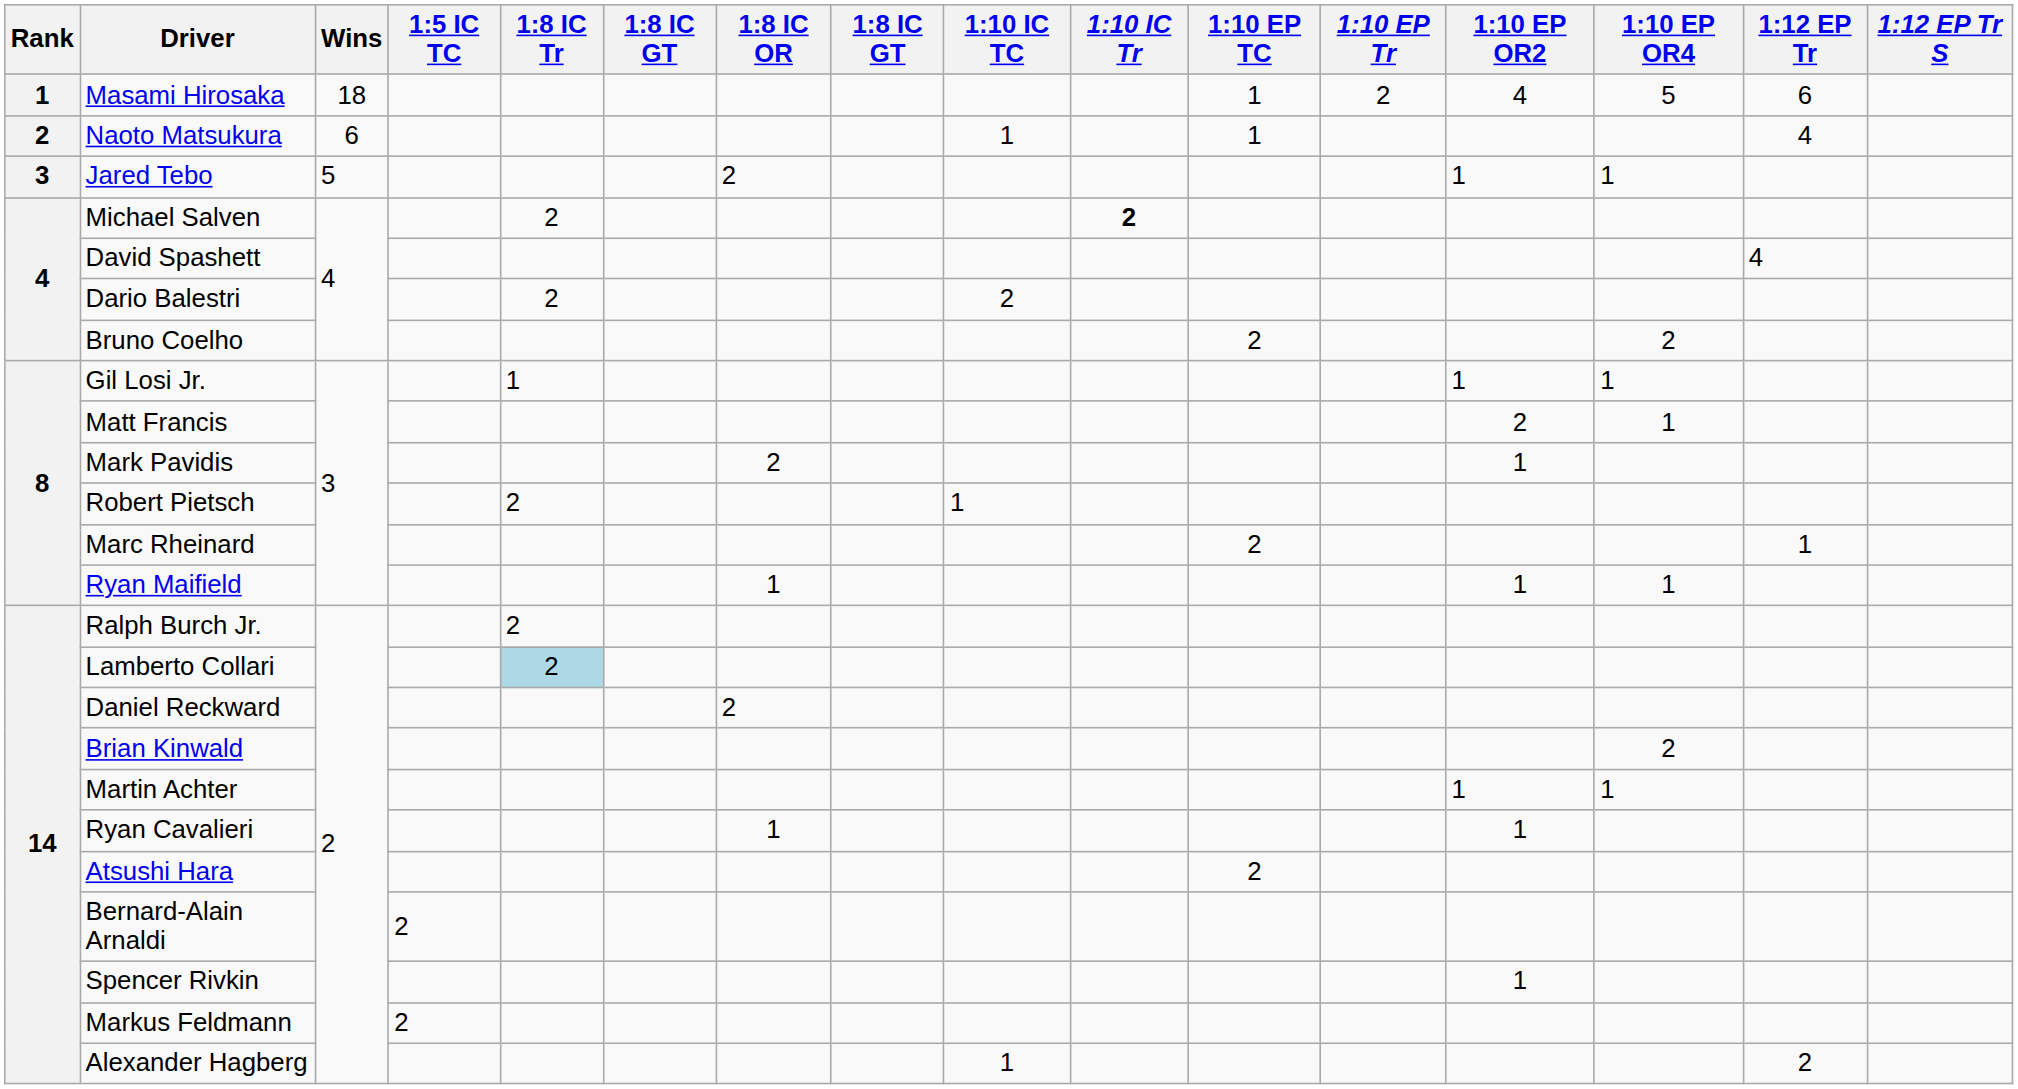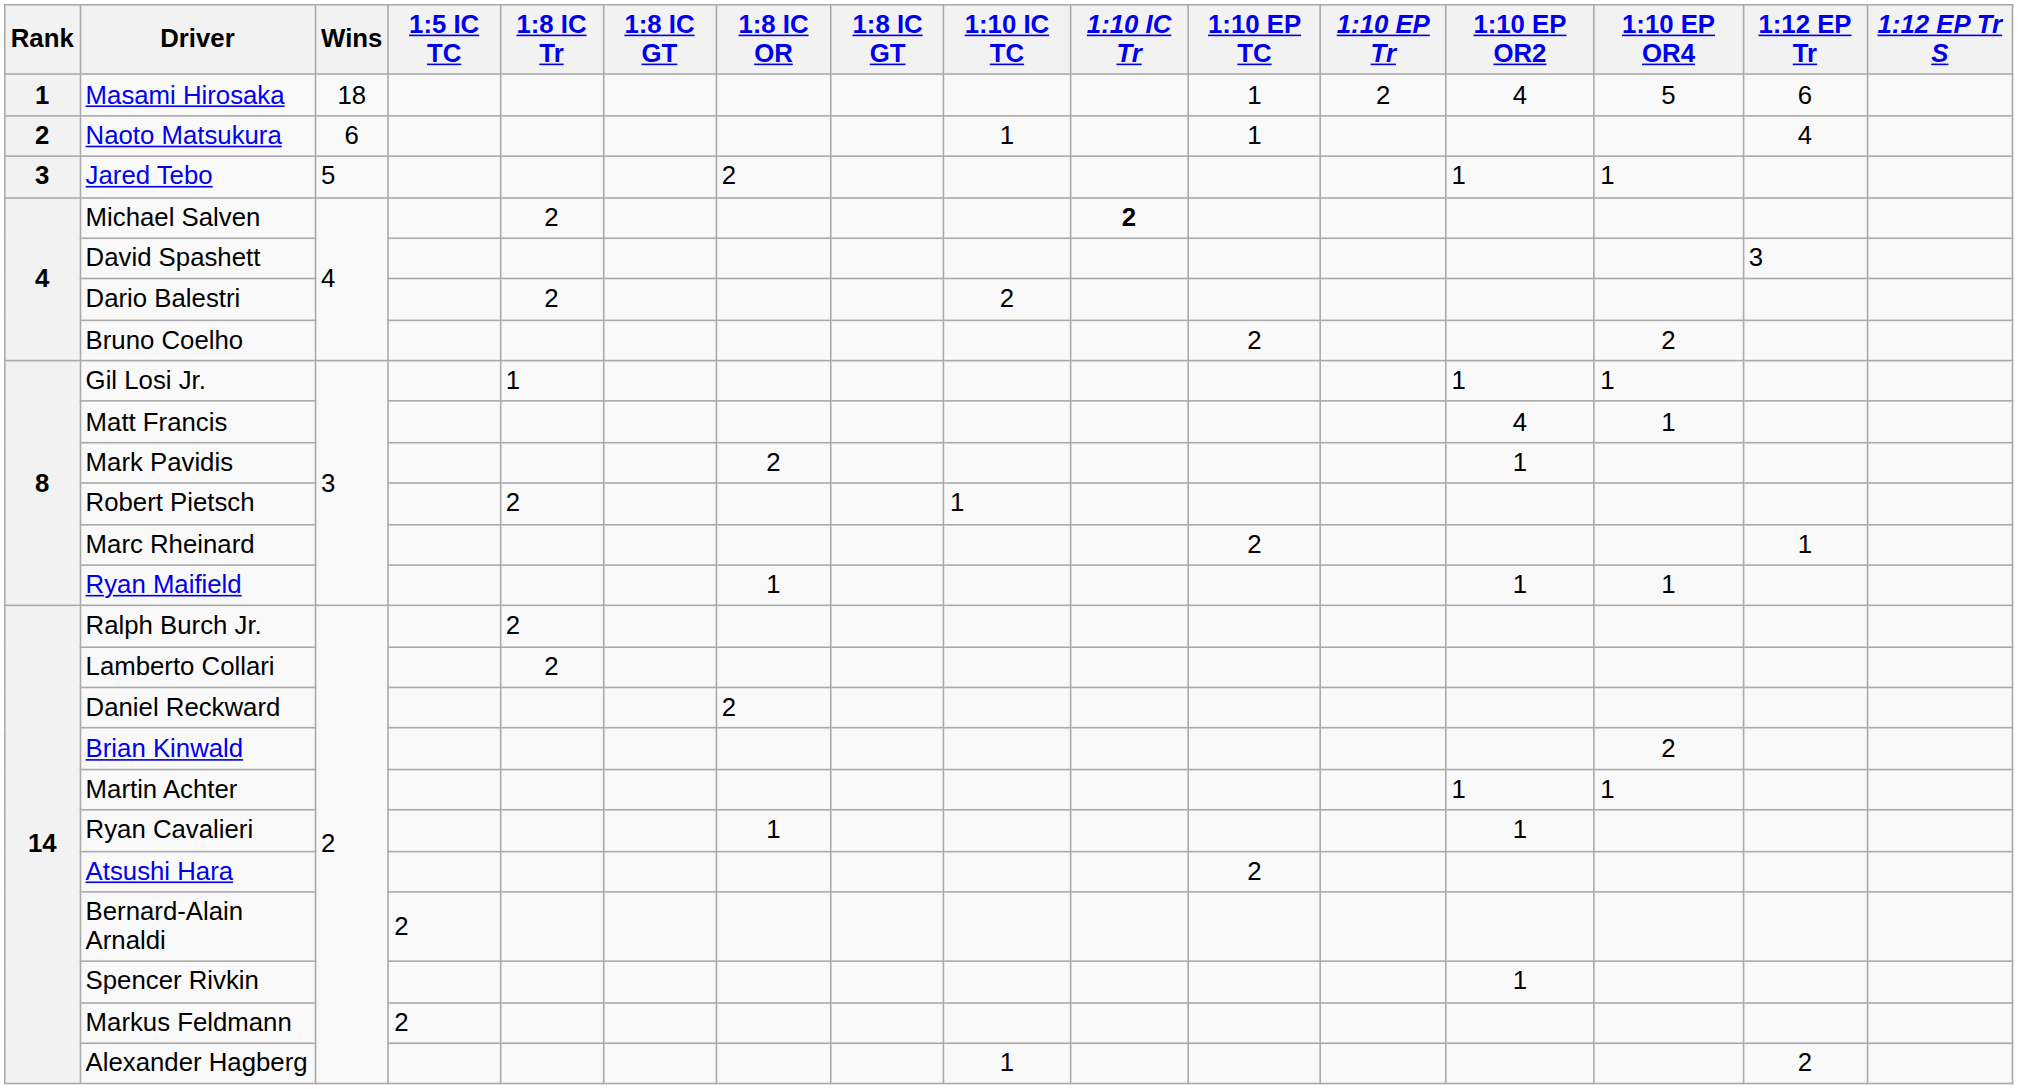 <table class="wikitable">
 <tr>
 <th>Rank</th>
 <th>Driver</th>
 <th>Wins</th>
 <th><a href='#'>1:5 IC TC</a></th>
 <th><a href='#'>1:8 IC Tr</a></th>
 <th><a href='#'>1:8 IC GT</a></th>
 <th><a href='#'>1:8 IC OR</a></th>
 <th><a href='#'>1:8 IC GT</a></th>
 <th><a href='#'>1:10 IC TC</a></th>
 <th><a href='#'><em>1:10 IC Tr</em></a></th>
 <th><a href='#'>1:10 EP TC</a></th>
 <th><a href='#'><em>1:10 EP Tr</em></a></th>
 <th><a href='#'>1:10 EP OR2</a></th>
 <th><a href='#'>1:10 EP OR4</a></th>
 <th><a href='#'>1:12 EP Tr</a></th>
 <th><a href='#'><em>1:12 EP Tr S</em></a></th>
 </tr>
 <tr>
 <th>1</th>
 <td> <a href='#'>Masami Hirosaka</a></td>
 <td style="text-align:center;">18</td>
 <td style="text-align:center;"></td>
 <td style="text-align:center;"></td>
 <td></td>
 <td style="text-align:center;"></td>
 <td></td>
 <td style="text-align:center;"></td>
 <td style="text-align:center;"></td>
 <td style="text-align:center;">1</td>
 <td style="text-align:center;">2</td>
 <td style="text-align:center;">4</td>
 <td style="text-align:center;">5</td>
 <td style="text-align:center;">6</td>
 <td></td>
 </tr>
 <tr>
 <th>2</th>
 <td> <a href='#'>Naoto Matsukura</a></td>
 <td style="text-align:center;">6</td>
 <td style="text-align:center;"></td>
 <td style="text-align:center;"></td>
 <td></td>
 <td style="text-align:center;"></td>
 <td></td>
 <td style="text-align:center;">1</td>
 <td style="text-align:center;"></td>
 <td style="text-align:center;">1</td>
 <td style="text-align:center;"></td>
 <td style="text-align:center;"></td>
 <td style="text-align:center;"></td>
 <td style="text-align:center;">4</td>
 <td></td>
 </tr>
 <tr>
 <th>3</th>
 <td> <a href='#'>Jared Tebo</a></td>
 <td>5</td>
 <td></td>
 <td></td>
 <td></td>
 <td>2</td>
 <td></td>
 <td></td>
 <td></td>
 <td></td>
 <td></td>
 <td>1</td>
 <td>1</td>
 <td></td>
 <td></td>
 </tr>
 <tr>
 <th rowspan="4">4</th>
 <td> Michael Salven</td>
 <td rowspan="4">4</td>
 <td style="text-align:center;"></td>
 <td style="text-align:center;">2</td>
 <td></td>
 <td style="text-align:center;"></td>
 <td></td>
 <td style="text-align:center;"></td>
 <td style="text-align:center;"><strong>2</strong></td>
 <td style="text-align:center;"></td>
 <td style="text-align:center;"></td>
 <td style="text-align:center;"></td>
 <td style="text-align:center;"></td>
 <td style="text-align:center;"></td>
 <td></td>
 </tr>
 <tr>
 <td> David Spashett</td>
 <td></td>
 <td></td>
 <td></td>
 <td></td>
 <td></td>
 <td></td>
 <td></td>
 <td></td>
 <td></td>
 <td></td>
 <td></td>
-<td>4</td>
+<td>3</td>
 <td></td>
 </tr>
 <tr>
 <td> Dario Balestri</td>
 <td style="text-align:center;"></td>
 <td style="text-align:center;">2</td>
 <td></td>
 <td style="text-align:center;"></td>
 <td></td>
 <td style="text-align:center;">2</td>
 <td style="text-align:center;"></td>
 <td style="text-align:center;"></td>
 <td style="text-align:center;"></td>
 <td style="text-align:center;"></td>
 <td style="text-align:center;"></td>
 <td style="text-align:center;"></td>
 <td></td>
 </tr>
 <tr>
 <td> Bruno Coelho</td>
 <td style="text-align:center;"></td>
 <td style="text-align:center;"></td>
 <td></td>
 <td style="text-align:center;"></td>
 <td></td>
 <td style="text-align:center;"></td>
 <td style="text-align:center;"></td>
 <td style="text-align:center;">2</td>
 <td style="text-align:center;"></td>
 <td style="text-align:center;"></td>
 <td style="text-align:center;">2</td>
 <td style="text-align:center;"></td>
 <td></td>
 </tr>
 <tr>
 <th rowspan="6">8</th>
 <td> Gil Losi Jr.</td>
 <td rowspan="6">3</td>
 <td></td>
 <td>1</td>
 <td></td>
 <td></td>
 <td></td>
 <td></td>
 <td></td>
 <td></td>
 <td></td>
 <td>1</td>
 <td>1</td>
 <td></td>
 <td></td>
 </tr>
 <tr>
 <td> Matt Francis</td>
 <td style="text-align:center;"></td>
 <td style="text-align:center;"></td>
 <td></td>
 <td style="text-align:center;"></td>
 <td></td>
 <td style="text-align:center;"></td>
 <td style="text-align:center;"></td>
 <td style="text-align:center;"></td>
 <td style="text-align:center;"></td>
-<td style="text-align:center;">2</td>
+<td style="text-align:center;">4</td>
 <td style="text-align:center;">1</td>
 <td style="text-align:center;"></td>
 <td></td>
 </tr>
 <tr>
 <td> Mark Pavidis</td>
 <td style="text-align:center;"></td>
 <td style="text-align:center;"></td>
 <td></td>
 <td style="text-align:center;">2</td>
 <td></td>
 <td style="text-align:center;"></td>
 <td style="text-align:center;"></td>
 <td style="text-align:center;"></td>
 <td style="text-align:center;"></td>
 <td style="text-align:center;">1</td>
 <td style="text-align:center;"></td>
 <td style="text-align:center;"></td>
 <td></td>
 </tr>
 <tr>
 <td> Robert Pietsch</td>
 <td></td>
 <td>2</td>
 <td></td>
 <td></td>
 <td></td>
 <td>1</td>
 <td></td>
 <td></td>
 <td></td>
 <td></td>
 <td></td>
 <td></td>
 <td></td>
 </tr>
 <tr>
 <td> Marc Rheinard</td>
 <td style="text-align:center;"></td>
 <td style="text-align:center;"></td>
 <td></td>
 <td style="text-align:center;"></td>
 <td></td>
 <td style="text-align:center;"></td>
 <td style="text-align:center;"></td>
 <td style="text-align:center;">2</td>
 <td style="text-align:center;"></td>
 <td style="text-align:center;"></td>
 <td style="text-align:center;"></td>
 <td style="text-align:center;">1</td>
 <td></td>
 </tr>
 <tr>
 <td> <a href='#'>Ryan Maifield</a></td>
 <td style="text-align:center;"></td>
 <td style="text-align:center;"></td>
 <td></td>
 <td style="text-align:center;">1</td>
 <td></td>
 <td style="text-align:center;"></td>
 <td style="text-align:center;"></td>
 <td style="text-align:center;"></td>
 <td style="text-align:center;"></td>
 <td style="text-align:center;">1</td>
 <td style="text-align:center;">1</td>
 <td style="text-align:center;"></td>
 <td></td>
 </tr>
 <tr>
 <th rowspan="11">14</th>
 <td> Ralph Burch Jr.</td>
 <td rowspan="11">2</td>
 <td></td>
 <td>2</td>
 <td></td>
 <td></td>
 <td></td>
 <td></td>
 <td></td>
 <td></td>
 <td></td>
 <td></td>
 <td></td>
 <td></td>
 <td></td>
 </tr>
 <tr>
 <td> Lamberto Collari</td>
 <td style="text-align:center;"></td>
-<td style="background: lightblue; text-align:center;">2</td>
+<td style="text-align:center;">2</td>
 <td></td>
 <td style="text-align:center;"></td>
 <td></td>
 <td style="text-align:center;"></td>
 <td style="text-align:center;"></td>
 <td style="text-align:center;"></td>
 <td style="text-align:center;"></td>
 <td style="text-align:center;"></td>
 <td style="text-align:center;"></td>
 <td style="text-align:center;"></td>
 <td></td>
 </tr>
 <tr>
 <td> Daniel Reckward</td>
 <td></td>
 <td></td>
 <td></td>
 <td>2</td>
 <td></td>
 <td></td>
 <td></td>
 <td></td>
 <td></td>
 <td></td>
 <td></td>
 <td></td>
 <td></td>
 </tr>
 <tr>
 <td> <a href='#'>Brian Kinwald</a></td>
 <td style="text-align:center;"></td>
 <td style="text-align:center;"></td>
 <td></td>
 <td style="text-align:center;"></td>
 <td></td>
 <td style="text-align:center;"></td>
 <td style="text-align:center;"></td>
 <td style="text-align:center;"></td>
 <td style="text-align:center;"></td>
 <td style="text-align:center;"></td>
 <td style="text-align:center;">2</td>
 <td style="text-align:center;"></td>
 <td></td>
 </tr>
 <tr>
 <td> Martin Achter</td>
 <td></td>
 <td></td>
 <td></td>
 <td></td>
 <td></td>
 <td></td>
 <td></td>
 <td></td>
 <td></td>
 <td>1</td>
 <td>1</td>
 <td></td>
 <td></td>
 </tr>
 <tr>
 <td> Ryan Cavalieri</td>
 <td style="text-align:center;"></td>
 <td style="text-align:center;"></td>
 <td></td>
 <td style="text-align:center;">1</td>
 <td></td>
 <td style="text-align:center;"></td>
 <td style="text-align:center;"></td>
 <td style="text-align:center;"></td>
 <td style="text-align:center;"></td>
 <td style="text-align:center;">1</td>
 <td style="text-align:center;"></td>
 <td style="text-align:center;"></td>
 <td></td>
 </tr>
 <tr>
 <td> <a href='#'>Atsushi Hara</a></td>
 <td style="text-align:center;"></td>
 <td style="text-align:center;"></td>
 <td></td>
 <td style="text-align:center;"></td>
 <td></td>
 <td style="text-align:center;"></td>
 <td style="text-align:center;"></td>
 <td style="text-align:center;">2</td>
 <td style="text-align:center;"></td>
 <td style="text-align:center;"></td>
 <td style="text-align:center;"></td>
 <td style="text-align:center;"></td>
 <td></td>
 </tr>
 <tr>
 <td> Bernard-Alain Arnaldi</td>
 <td>2</td>
 <td></td>
 <td></td>
 <td></td>
 <td></td>
 <td></td>
 <td></td>
 <td></td>
 <td></td>
 <td></td>
 <td></td>
 <td></td>
 <td></td>
 </tr>
 <tr>
 <td> Spencer Rivkin</td>
 <td style="text-align:center;"></td>
 <td style="text-align:center;"></td>
 <td></td>
 <td style="text-align:center;"></td>
 <td></td>
 <td style="text-align:center;"></td>
 <td style="text-align:center;"></td>
 <td style="text-align:center;"></td>
 <td style="text-align:center;"></td>
 <td style="text-align:center;">1</td>
 <td style="text-align:center;"></td>
 <td style="text-align:center;"></td>
 <td></td>
 </tr>
 <tr>
 <td> Markus Feldmann</td>
 <td>2</td>
 <td></td>
 <td></td>
 <td></td>
 <td></td>
 <td></td>
 <td></td>
 <td></td>
 <td></td>
 <td></td>
 <td></td>
 <td></td>
 <td></td>
 </tr>
 <tr>
 <td> Alexander Hagberg</td>
 <td style="text-align:center;"></td>
 <td style="text-align:center;"></td>
 <td></td>
 <td style="text-align:center;"></td>
 <td></td>
 <td style="text-align:center;">1</td>
 <td style="text-align:center;"></td>
 <td style="text-align:center;"></td>
 <td style="text-align:center;"></td>
 <td style="text-align:center;"></td>
 <td style="text-align:center;"></td>
 <td style="text-align:center;">2</td>
 <td></td>
 </tr>
 </table>
